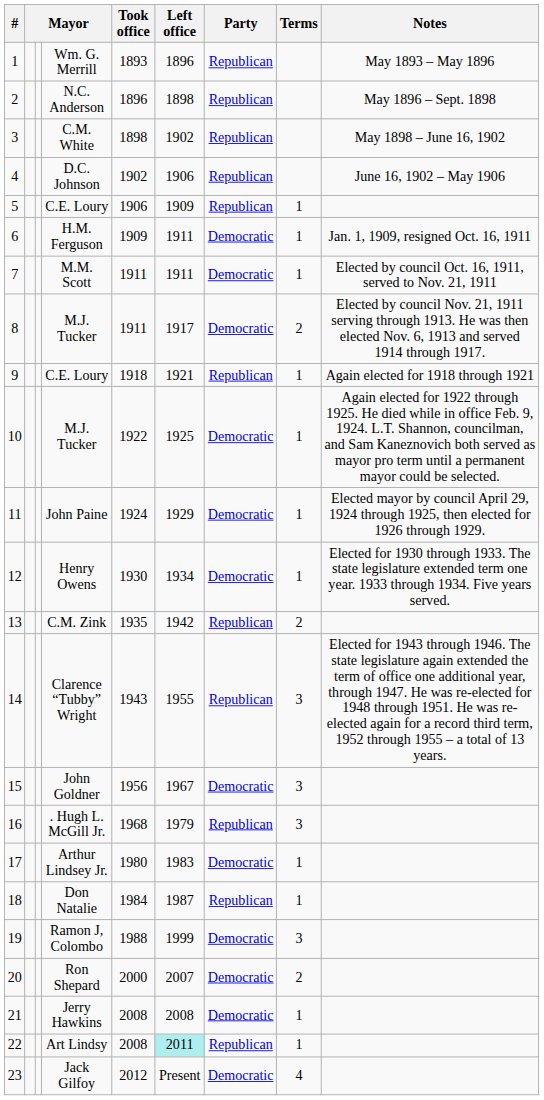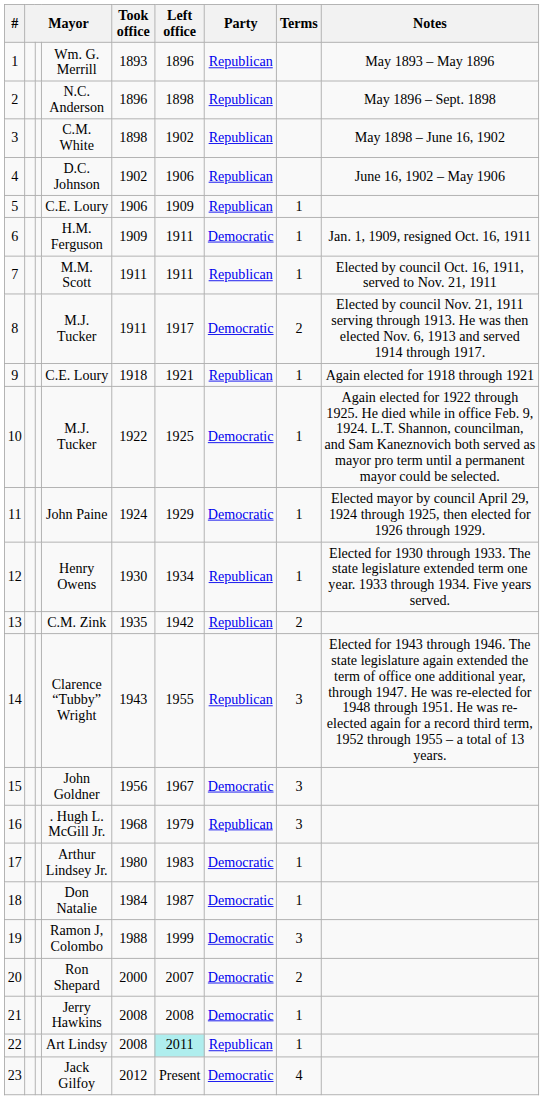 <table class="wikitable mw-collapsible mw-collapsed" style="text-align:center;">
 <tr>
 <th>#</th>
 <th colspan=3>Mayor</th>
 <th>Took office</th>
 <th>Left office</th>
 <th>Party</th>
 <th>Terms</th>
 <th>Notes</th>
 </tr>
 <tr>
 <td>1</td>
 <td bgcolor=> </td>
 <td></td>
 <td>Wm. G. Merrill</td>
 <td>1893</td>
 <td>1896</td>
 <td><a href='#'>Republican</a></td>
 <td></td>
 <td>May 1893 – May 1896</td>
 </tr>
 <tr>
 <td>2</td>
 <td bgcolor=> </td>
 <td></td>
 <td>N.C. Anderson</td>
 <td>1896</td>
 <td>1898</td>
 <td><a href='#'>Republican</a></td>
 <td></td>
 <td>May 1896 – Sept. 1898</td>
 </tr>
 <tr>
 <td>3</td>
 <td bgcolor=> </td>
 <td></td>
 <td>C.M. White</td>
 <td>1898</td>
 <td>1902</td>
 <td><a href='#'>Republican</a></td>
 <td></td>
 <td>May 1898 – June 16, 1902</td>
 </tr>
 <tr>
 <td>4</td>
 <td bgcolor=> </td>
 <td></td>
 <td>D.C. Johnson</td>
 <td>1902</td>
 <td>1906</td>
 <td><a href='#'>Republican</a></td>
 <td></td>
 <td>June 16, 1902 – May 1906</td>
 </tr>
 <tr>
 <td>5</td>
 <td bgcolor=> </td>
 <td></td>
 <td>C.E. Loury</td>
 <td>1906</td>
 <td>1909</td>
 <td><a href='#'>Republican</a></td>
 <td>1</td>
 <td></td>
 </tr>
 <tr>
 <td>6</td>
 <td bgcolor=> </td>
 <td></td>
 <td>H.M. Ferguson</td>
 <td>1909</td>
 <td>1911</td>
 <td><a href='#'>Democratic</a></td>
 <td>1</td>
 <td>Jan. 1, 1909, resigned Oct. 16, 1911</td>
 </tr>
 <tr>
 <td>7</td>
 <td bgcolor=> </td>
 <td></td>
 <td>M.M. Scott</td>
 <td>1911</td>
 <td>1911</td>
-<td><a href='#'>Democratic</a></td>
+<td><a href='#'>Republican</a></td>
 <td>1</td>
 <td>Elected by council Oct. 16, 1911, served to Nov. 21, 1911</td>
 </tr>
 <tr>
 <td>8</td>
 <td bgcolor=> </td>
 <td></td>
 <td>M.J. Tucker</td>
 <td>1911</td>
 <td>1917</td>
 <td><a href='#'>Democratic</a></td>
 <td>2</td>
 <td>Elected by council Nov. 21, 1911 serving through 1913. He was then elected Nov. 6, 1913 and served 1914 through 1917.</td>
 </tr>
 <tr>
 <td>9</td>
 <td bgcolor=></td>
 <td></td>
 <td>C.E. Loury</td>
 <td>1918</td>
 <td>1921</td>
 <td><a href='#'>Republican</a></td>
 <td>1</td>
 <td>Again elected for 1918 through 1921</td>
 </tr>
 <tr>
 <td>10</td>
 <td bgcolor=> </td>
 <td></td>
 <td>M.J. Tucker</td>
 <td>1922</td>
 <td>1925</td>
 <td><a href='#'>Democratic</a></td>
 <td>1</td>
 <td>Again elected for 1922 through 1925. He died while in office Feb. 9, 1924. L.T. Shannon, councilman, and Sam Kaneznovich both served as mayor pro term until a permanent mayor could be selected.</td>
 </tr>
 <tr>
 <td>11</td>
 <td bgcolor=> </td>
 <td></td>
 <td>John Paine</td>
 <td>1924</td>
 <td>1929</td>
 <td><a href='#'>Democratic</a></td>
 <td>1</td>
 <td>Elected mayor by council April 29, 1924 through 1925, then elected for 1926 through 1929.</td>
 </tr>
 <tr>
 <td>12</td>
 <td bgcolor=> </td>
 <td></td>
 <td>Henry Owens</td>
 <td>1930</td>
 <td>1934</td>
-<td><a href='#'>Democratic</a></td>
+<td><a href='#'>Republican</a></td>
 <td>1</td>
 <td>Elected for 1930 through 1933. The state legislature extended term one year. 1933 through 1934. Five years served.</td>
 </tr>
 <tr>
 <td>13</td>
 <td bgcolor=> </td>
 <td></td>
 <td>C.M. Zink</td>
 <td>1935</td>
 <td>1942</td>
 <td><a href='#'>Republican</a></td>
 <td>2</td>
 <td></td>
 </tr>
 <tr>
 <td>14</td>
 <td bgcolor=> </td>
 <td></td>
 <td>Clarence “Tubby” Wright</td>
 <td>1943</td>
 <td>1955</td>
 <td><a href='#'>Republican</a></td>
 <td>3</td>
 <td>Elected for 1943 through 1946. The state legislature again extended the term of office one additional year, through 1947. He was re-elected for 1948 through 1951. He was re-elected again for a record third term, 1952 through 1955 – a total of 13 years.</td>
 </tr>
 <tr>
 <td>15</td>
 <td bgcolor=> </td>
 <td></td>
 <td>John Goldner</td>
 <td>1956</td>
 <td>1967</td>
 <td><a href='#'>Democratic</a></td>
 <td>3</td>
 <td></td>
 </tr>
 <tr>
 <td>16</td>
 <td bgcolor=> </td>
 <td></td>
 <td>. Hugh L. McGill Jr.</td>
 <td>1968</td>
 <td>1979</td>
 <td><a href='#'>Republican</a></td>
 <td>3</td>
 <td></td>
 </tr>
 <tr>
 <td>17</td>
 <td bgcolor=> </td>
 <td></td>
 <td>Arthur Lindsey Jr.</td>
 <td>1980</td>
 <td>1983</td>
 <td><a href='#'>Democratic</a></td>
 <td>1</td>
 <td></td>
 </tr>
 <tr>
 <td>18</td>
 <td bgcolor=> </td>
 <td></td>
 <td>Don Natalie</td>
 <td>1984</td>
 <td>1987</td>
-<td><a href='#'>Republican</a></td>
+<td><a href='#'>Democratic</a></td>
 <td>1</td>
 <td></td>
 </tr>
 <tr>
 <td>19</td>
 <td bgcolor=> </td>
 <td></td>
 <td>Ramon J, Colombo</td>
 <td>1988</td>
 <td>1999</td>
 <td><a href='#'>Democratic</a></td>
 <td>3</td>
 <td></td>
 </tr>
 <tr>
 <td>20</td>
 <td bgcolor=> </td>
 <td></td>
 <td>Ron Shepard</td>
 <td>2000</td>
 <td>2007</td>
 <td><a href='#'>Democratic</a></td>
 <td>2</td>
 <td></td>
 </tr>
 <tr>
 <td>21</td>
 <td bgcolor=></td>
 <td></td>
 <td>Jerry Hawkins</td>
 <td>2008</td>
 <td>2008</td>
 <td><a href='#'>Democratic</a></td>
 <td>1</td>
 <td></td>
 </tr>
 <tr>
 <td>22</td>
 <td bgcolor=> </td>
 <td></td>
 <td>Art Lindsy</td>
 <td>2008</td>
 <td style="background: paleturquoise;">2011</td>
 <td><a href='#'>Republican</a></td>
 <td>1</td>
 <td></td>
 </tr>
 <tr>
 <td>23</td>
 <td bgcolor=> </td>
 <td></td>
 <td>Jack Gilfoy</td>
 <td>2012</td>
 <td>Present</td>
 <td><a href='#'>Democratic</a></td>
 <td>4</td>
 <td></td>
 </tr>
 </table>
